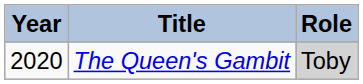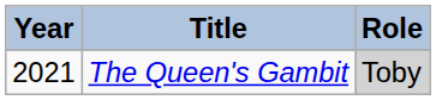 <table class="wikitable" style="font-size:95%;">
 <tr>
 <th style="background:#B0C4DE;">Year</th>
 <th style="background:#B0C4DE;">Title</th>
 <th style="background:#B0C4DE;">Role</th>
 </tr>
 <tr>
-<td>2020</td>
+<td>2021</td>
 <td><em><a href='#'>The Queen's Gambit</a></em></td>
 <td style="background: lightgrey;">Toby</td>
 </tr>
 </table>
